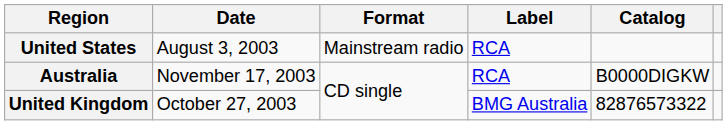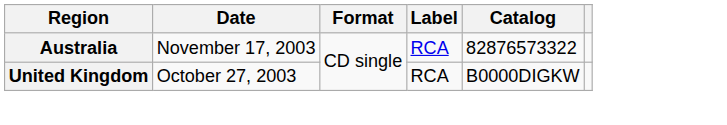 <table class="wikitable plainrowheaders">
 <tr>
 <th>Region</th>
 <th>Date</th>
 <th>Format</th>
 <th>Label</th>
 <th>Catalog</th>
 <th></th>
 </tr>
 <tr>
-<th scope="row">United States</th>
-<td>August 3, 2003</td>
-<td>Mainstream radio</td>
-<td><a href='#'>RCA</a></td>
-<td></td>
-<td></td>
-</tr>
-<tr>
 <th scope="row">Australia</th>
 <td>November 17, 2003</td>
 <td rowspan="2">CD single</td>
 <td><a href='#'>RCA</a></td>
-<td>B0000DIGKW</td>
+<td>82876573322</td>
 <td></td>
 </tr>
 <tr>
 <th scope="row">United Kingdom</th>
 <td>October 27, 2003</td>
-<td><a href='#'>BMG Australia</a></td>
-<td>82876573322</td>
+<td>RCA</td>
+<td>B0000DIGKW</td>
 <td></td>
 </tr>
 </table>
